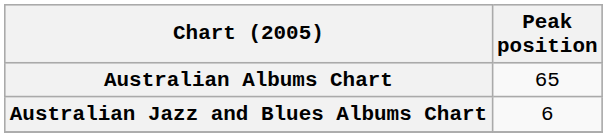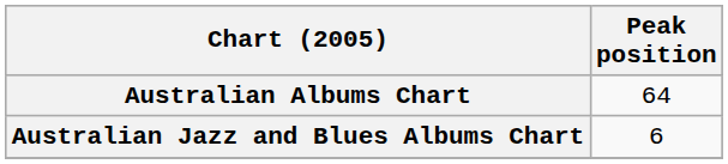 <table class="wikitable sortable plainrowheaders" style="text-align:center;">
 <tr>
 <th scope="col">Chart (2005)</th>
 <th scope="col">Peak<br>position</th>
 </tr>
 <tr>
 <th scope="row">Australian Albums Chart</th>
-<td>65</td>
+<td>64</td>
 </tr>
 <tr>
 <th scope="row">Australian Jazz and Blues Albums Chart</th>
 <td>6</td>
 </tr>
 <tr>
 </tr>
 </table>
